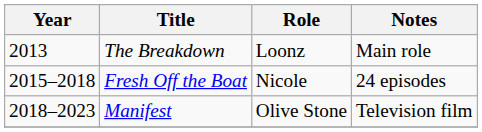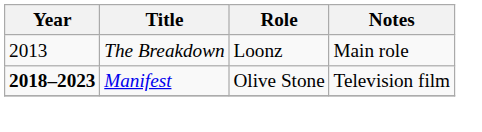 <table class="wikitable">
 <tr>
 <th>Year</th>
 <th>Title</th>
 <th>Role</th>
 <th>Notes</th>
 </tr>
 <tr>
 <td>2013</td>
 <td><em>The Breakdown</em></td>
 <td>Loonz</td>
 <td>Main role</td>
 </tr>
 <tr>
-<td>2015–2018</td>
-<td><em><a href='#'>Fresh Off the Boat</a></em></td>
-<td>Nicole</td>
-<td>24 episodes</td>
-</tr>
-<tr>
-<td>2018–2023</td>
+<td><strong>2018–2023</strong></td>
 <td><em><a href='#'>Manifest</a></em></td>
 <td>Olive Stone</td>
 <td>Television film</td>
 </tr>
 <tr>
 </tr>
 </table>
